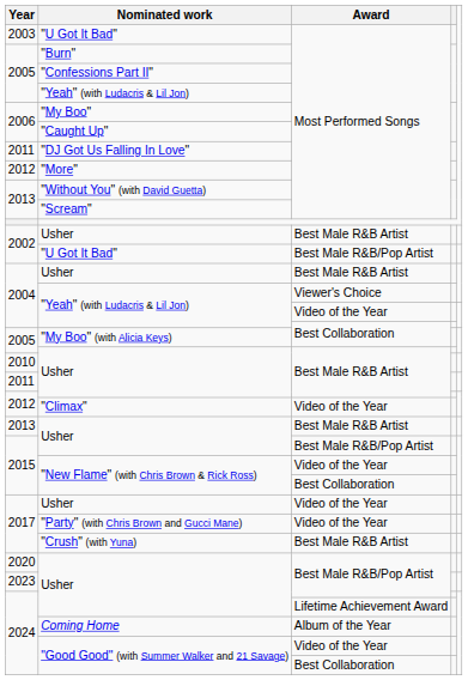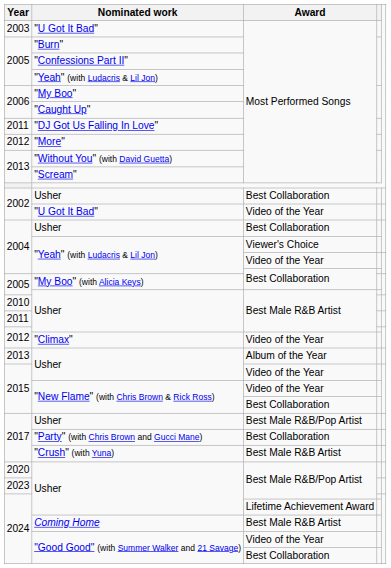 <table class="wikitable">
 <tr>
 <th>Year</th>
 <th>Nominated work</th>
 <th>Award</th>
 <th></th>
 </tr>
 <tr>
 <td>2003</td>
 <td>"<a href='#'>U Got It Bad</a>"</td>
 <td rowspan="10">Most Performed Songs</td>
 <td style="text-align:center;"></td>
 </tr>
 <tr>
 <td rowspan="3">2005</td>
 <td>"<a href='#'>Burn</a>"</td>
 <td style="text-align:center;" rowspan="3"></td>
 </tr>
 <tr>
 <td>"<a href='#'>Confessions Part II</a>"</td>
 </tr>
 <tr>
 <td>"<a href='#'>Yeah</a>" <small>(with <a href='#'>Ludacris</a> & <a href='#'>Lil Jon</a>)</small></td>
 </tr>
 <tr>
 <td rowspan="2">2006</td>
 <td>"<a href='#'>My Boo</a>"</td>
 <td style="text-align:center;"rowspan="2"></td>
 </tr>
 <tr>
 <td>"<a href='#'>Caught Up</a>"</td>
 </tr>
 <tr>
 <td>2011</td>
 <td>"<a href='#'>DJ Got Us Falling In Love</a>"</td>
 <td style="text-align:center;"></td>
 </tr>
 <tr>
 <td>2012</td>
 <td>"<a href='#'>More</a>"</td>
 <td style="text-align:center;"></td>
 </tr>
 <tr>
 <td rowspan="2">2013</td>
 <td>"<a href='#'>Without You</a>" <small>(with <a href='#'>David Guetta</a>)</small></td>
 <td style="text-align:center;" rowspan="2"></td>
 </tr>
 <tr>
 <td>"<a href='#'>Scream</a>"</td>
 </tr>
 <tr>
 <th></th>
 </tr>
 <tr>
 <td rowspan="2">2002</td>
 <td>Usher</td>
-<td>Best Male R&B Artist</td>
+<td>Best Collaboration</td>
 <td></td>
 <td style="text-align:center;"></td>
 </tr>
 <tr>
 <td>"<a href='#'>U Got It Bad</a>"</td>
-<td>Best Male R&B/Pop Artist</td>
+<td>Video of the Year</td>
 <td></td>
 <td style="text-align:center;"></td>
 </tr>
 <tr>
 <td rowspan="4">2004</td>
 <td>Usher</td>
-<td>Best Male R&B Artist</td>
+<td>Best Collaboration</td>
 <td></td>
 <td style="text-align:center;" rowspan="2"></td>
 </tr>
 <tr>
 <td rowspan="3">"<a href='#'>Yeah</a>" <small>(with <a href='#'>Ludacris</a> & <a href='#'>Lil Jon</a>)</small></td>
 <td>Viewer's Choice</td>
 <td></td>
 </tr>
 <tr>
 <td>Video of the Year</td>
 <td></td>
 <td style="text-align:center;" rowspan="2"></td>
 </tr>
 <tr>
 <td rowspan="2">Best Collaboration</td>
 <td></td>
 </tr>
 <tr>
 <td rowspan="2">2005</td>
 <td>"<a href='#'>My Boo</a>" <small>(with <a href='#'>Alicia Keys</a>)</small></td>
 <td></td>
 <td style="text-align:center;" rowspan="2"></td>
 </tr>
 <tr>
 <td rowspan="4">Usher</td>
 <td rowspan="4">Best Male R&B Artist</td>
 <td></td>
 </tr>
 <tr>
 <td>2010</td>
 <td></td>
 <td style="text-align:center;"></td>
 </tr>
 <tr>
 <td>2011</td>
 <td></td>
 <td style="text-align:center;"></td>
 </tr>
 <tr>
 <td rowspan="2">2012</td>
 <td></td>
 <td style="text-align:center;" rowspan="2"></td>
 </tr>
 <tr>
 <td>"<a href='#'>Climax</a>"</td>
 <td>Video of the Year</td>
 <td></td>
 </tr>
 <tr>
 <td>2013</td>
 <td rowspan="2">Usher</td>
-<td>Best Male R&B Artist</td>
+<td>Album of the Year</td>
 <td></td>
 <td style="text-align:center;"></td>
 </tr>
 <tr>
 <td rowspan="3">2015</td>
-<td>Best Male R&B/Pop Artist</td>
+<td>Video of the Year</td>
 <td></td>
 <td style="text-align:center;" rowspan="3"></td>
 </tr>
 <tr>
 <td rowspan="2">"<a href='#'>New Flame</a>" <small>(with <a href='#'>Chris Brown</a> & <a href='#'>Rick Ross</a>)</small></td>
 <td>Video of the Year</td>
 <td></td>
 </tr>
 <tr>
 <td>Best Collaboration</td>
 <td></td>
 </tr>
 <tr>
 <td rowspan=3>2017</td>
 <td>Usher</td>
-<td>Video of the Year</td>
+<td>Best Male R&B/Pop Artist</td>
 <td></td>
 <td style="text-align:center;"></td>
 </tr>
 <tr>
 <td>"<a href='#'>Party</a>" <small>(with <a href='#'>Chris Brown</a> and <a href='#'>Gucci Mane</a>)</small></td>
-<td>Video of the Year</td>
+<td>Best Collaboration</td>
 <td></td>
 <td style="text-align:center;"></td>
 </tr>
 <tr>
 <td>"<a href='#'>Crush</a>" <small>(with <a href='#'>Yuna</a>)</small></td>
 <td>Best Male R&B Artist</td>
 <td></td>
 <td style="text-align:center;"></td>
 </tr>
 <tr>
 <td>2020</td>
 <td rowspan="4">Usher</td>
 <td rowspan="3">Best Male R&B/Pop Artist</td>
 <td></td>
 <td style="text-align:center;"></td>
 </tr>
 <tr>
 <td>2023</td>
 <td></td>
 <td style="text-align:center;"></td>
 </tr>
 <tr>
 <td rowspan="5">2024</td>
 <td></td>
 <td style="text-align:center;" rowspan="5"></td>
 </tr>
 <tr>
 <td>Lifetime Achievement Award</td>
 <td></td>
 </tr>
 <tr>
 <td><em><a href='#'>Coming Home</a></em></td>
-<td>Album of the Year</td>
+<td>Best Male R&B Artist</td>
 <td></td>
 </tr>
 <tr>
 <td rowspan="2"><a href='#'>"Good Good"</a> <small>(with <a href='#'>Summer Walker</a> and <a href='#'>21 Savage</a>)</small></td>
 <td>Video of the Year</td>
 <td></td>
 </tr>
 <tr>
 <td>Best Collaboration</td>
 <td></td>
 </tr>
 </table>
